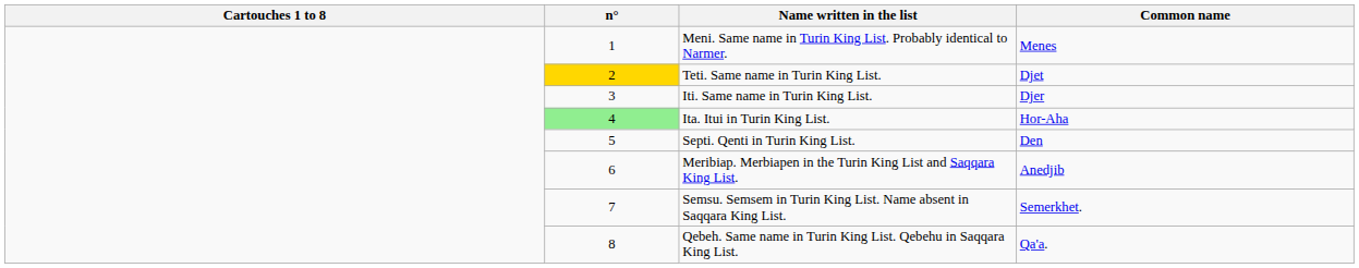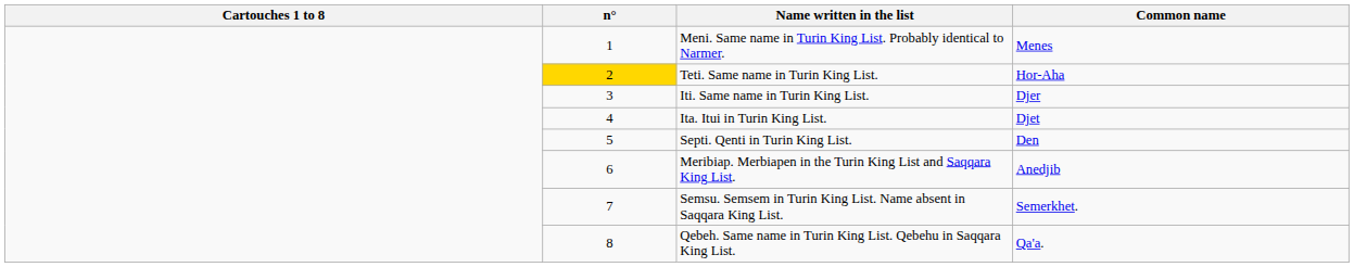 <table class="wikitable">
 <tr>
 <th width = "40%">Cartouches 1 to 8</th>
 <th width = "10%">n°</th>
 <th width = "25%">Name written in the list</th>
 <th width = "25%">Common name</th>
 </tr>
 <tr>
 <td rowspan = "8"></td>
 <td align = "center">1</td>
 <td>Meni. Same name in <a href='#'>Turin King List</a>. Probably identical to <a href='#'>Narmer</a>.</td>
 <td><a href='#'>Menes</a></td>
 </tr>
 <tr>
 <td align = "center" style="background: gold;">2</td>
 <td>Teti. Same name in Turin King List.</td>
-<td><a href='#'>Djet</a></td>
+<td><a href='#'>Hor-Aha</a></td>
 </tr>
 <tr>
 <td align = "center">3</td>
 <td>Iti. Same name in Turin King List.</td>
 <td><a href='#'>Djer</a></td>
 </tr>
 <tr>
-<td align = "center" style="background: lightgreen;">4</td>
+<td align = "center">4</td>
 <td>Ita. Itui in Turin King List.</td>
-<td><a href='#'>Hor-Aha</a></td>
+<td><a href='#'>Djet</a></td>
 </tr>
 <tr>
 <td align = "center">5</td>
 <td>Septi. Qenti in Turin King List.</td>
 <td><a href='#'>Den</a></td>
 </tr>
 <tr>
 <td align = "center">6</td>
 <td>Meribiap. Merbiapen in the Turin King List and <a href='#'>Saqqara King List</a>.</td>
 <td><a href='#'>Anedjib</a></td>
 </tr>
 <tr>
 <td align = "center">7</td>
 <td>Semsu. Semsem in Turin King List. Name absent in Saqqara King List.</td>
 <td><a href='#'>Semerkhet</a>.</td>
 </tr>
 <tr>
 <td align = "center">8</td>
 <td>Qebeh. Same name in Turin King List. Qebehu in Saqqara King List.</td>
 <td><a href='#'>Qa'a</a>.</td>
 </tr>
 </table>
